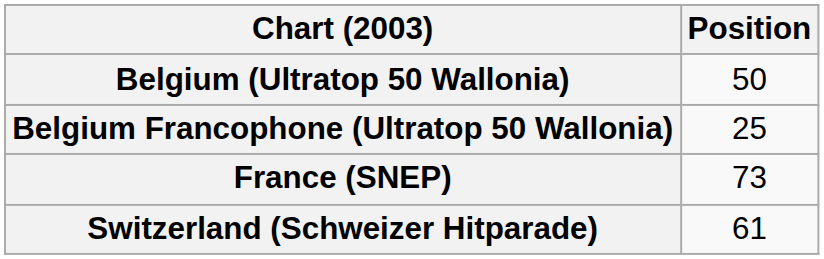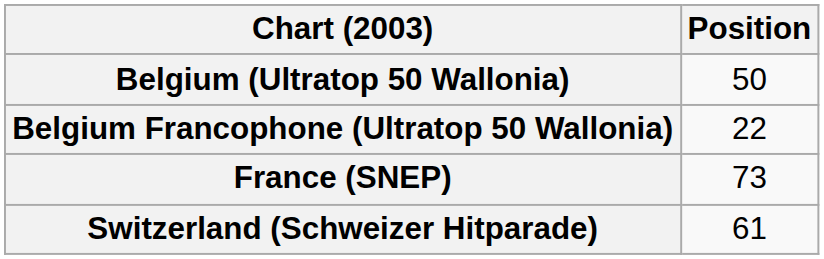 <table class="wikitable plainrowheaders" style="text-align:center">
 <tr>
 <th scope="col">Chart (2003)</th>
 <th scope="col">Position</th>
 </tr>
 <tr>
 <th scope="row">Belgium (Ultratop 50 Wallonia)</th>
 <td>50</td>
 </tr>
 <tr>
 <th scope="row">Belgium Francophone (Ultratop 50 Wallonia)</th>
-<td>25</td>
+<td>22</td>
 </tr>
 <tr>
 <th scope="row">France (SNEP)</th>
 <td>73</td>
 </tr>
 <tr>
 <th scope="row">Switzerland (Schweizer Hitparade)</th>
 <td>61</td>
 </tr>
 </table>
